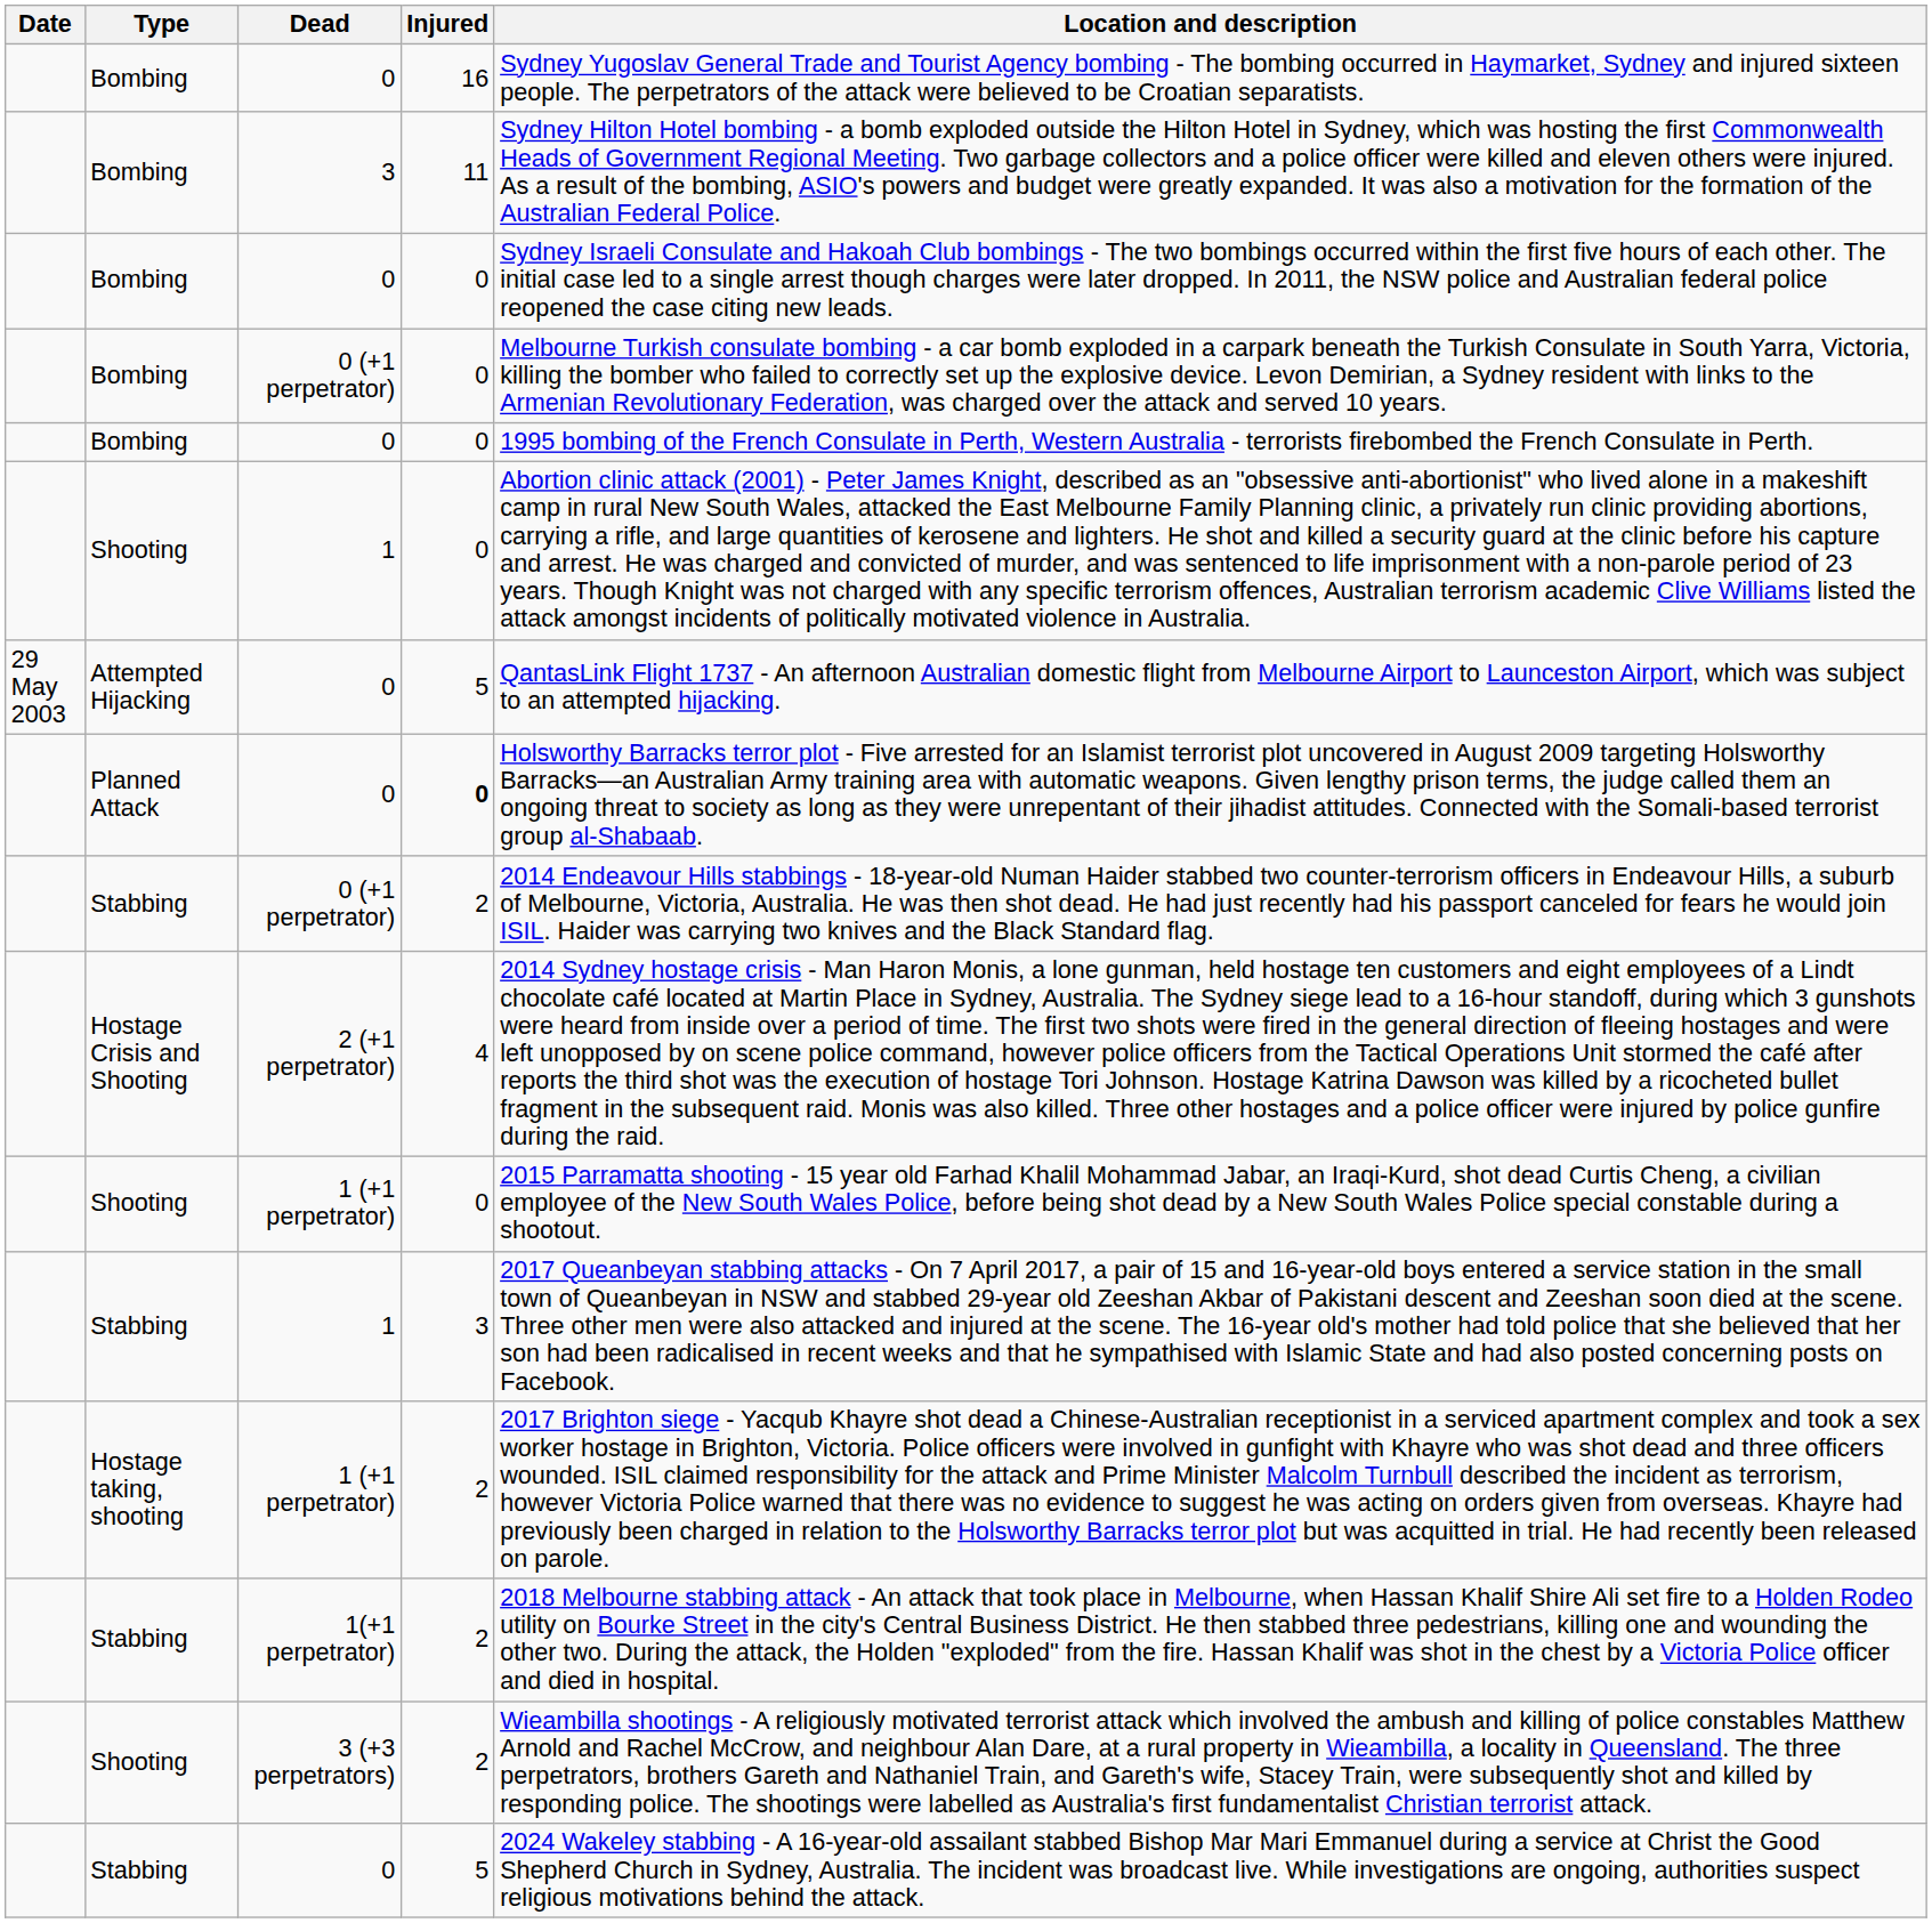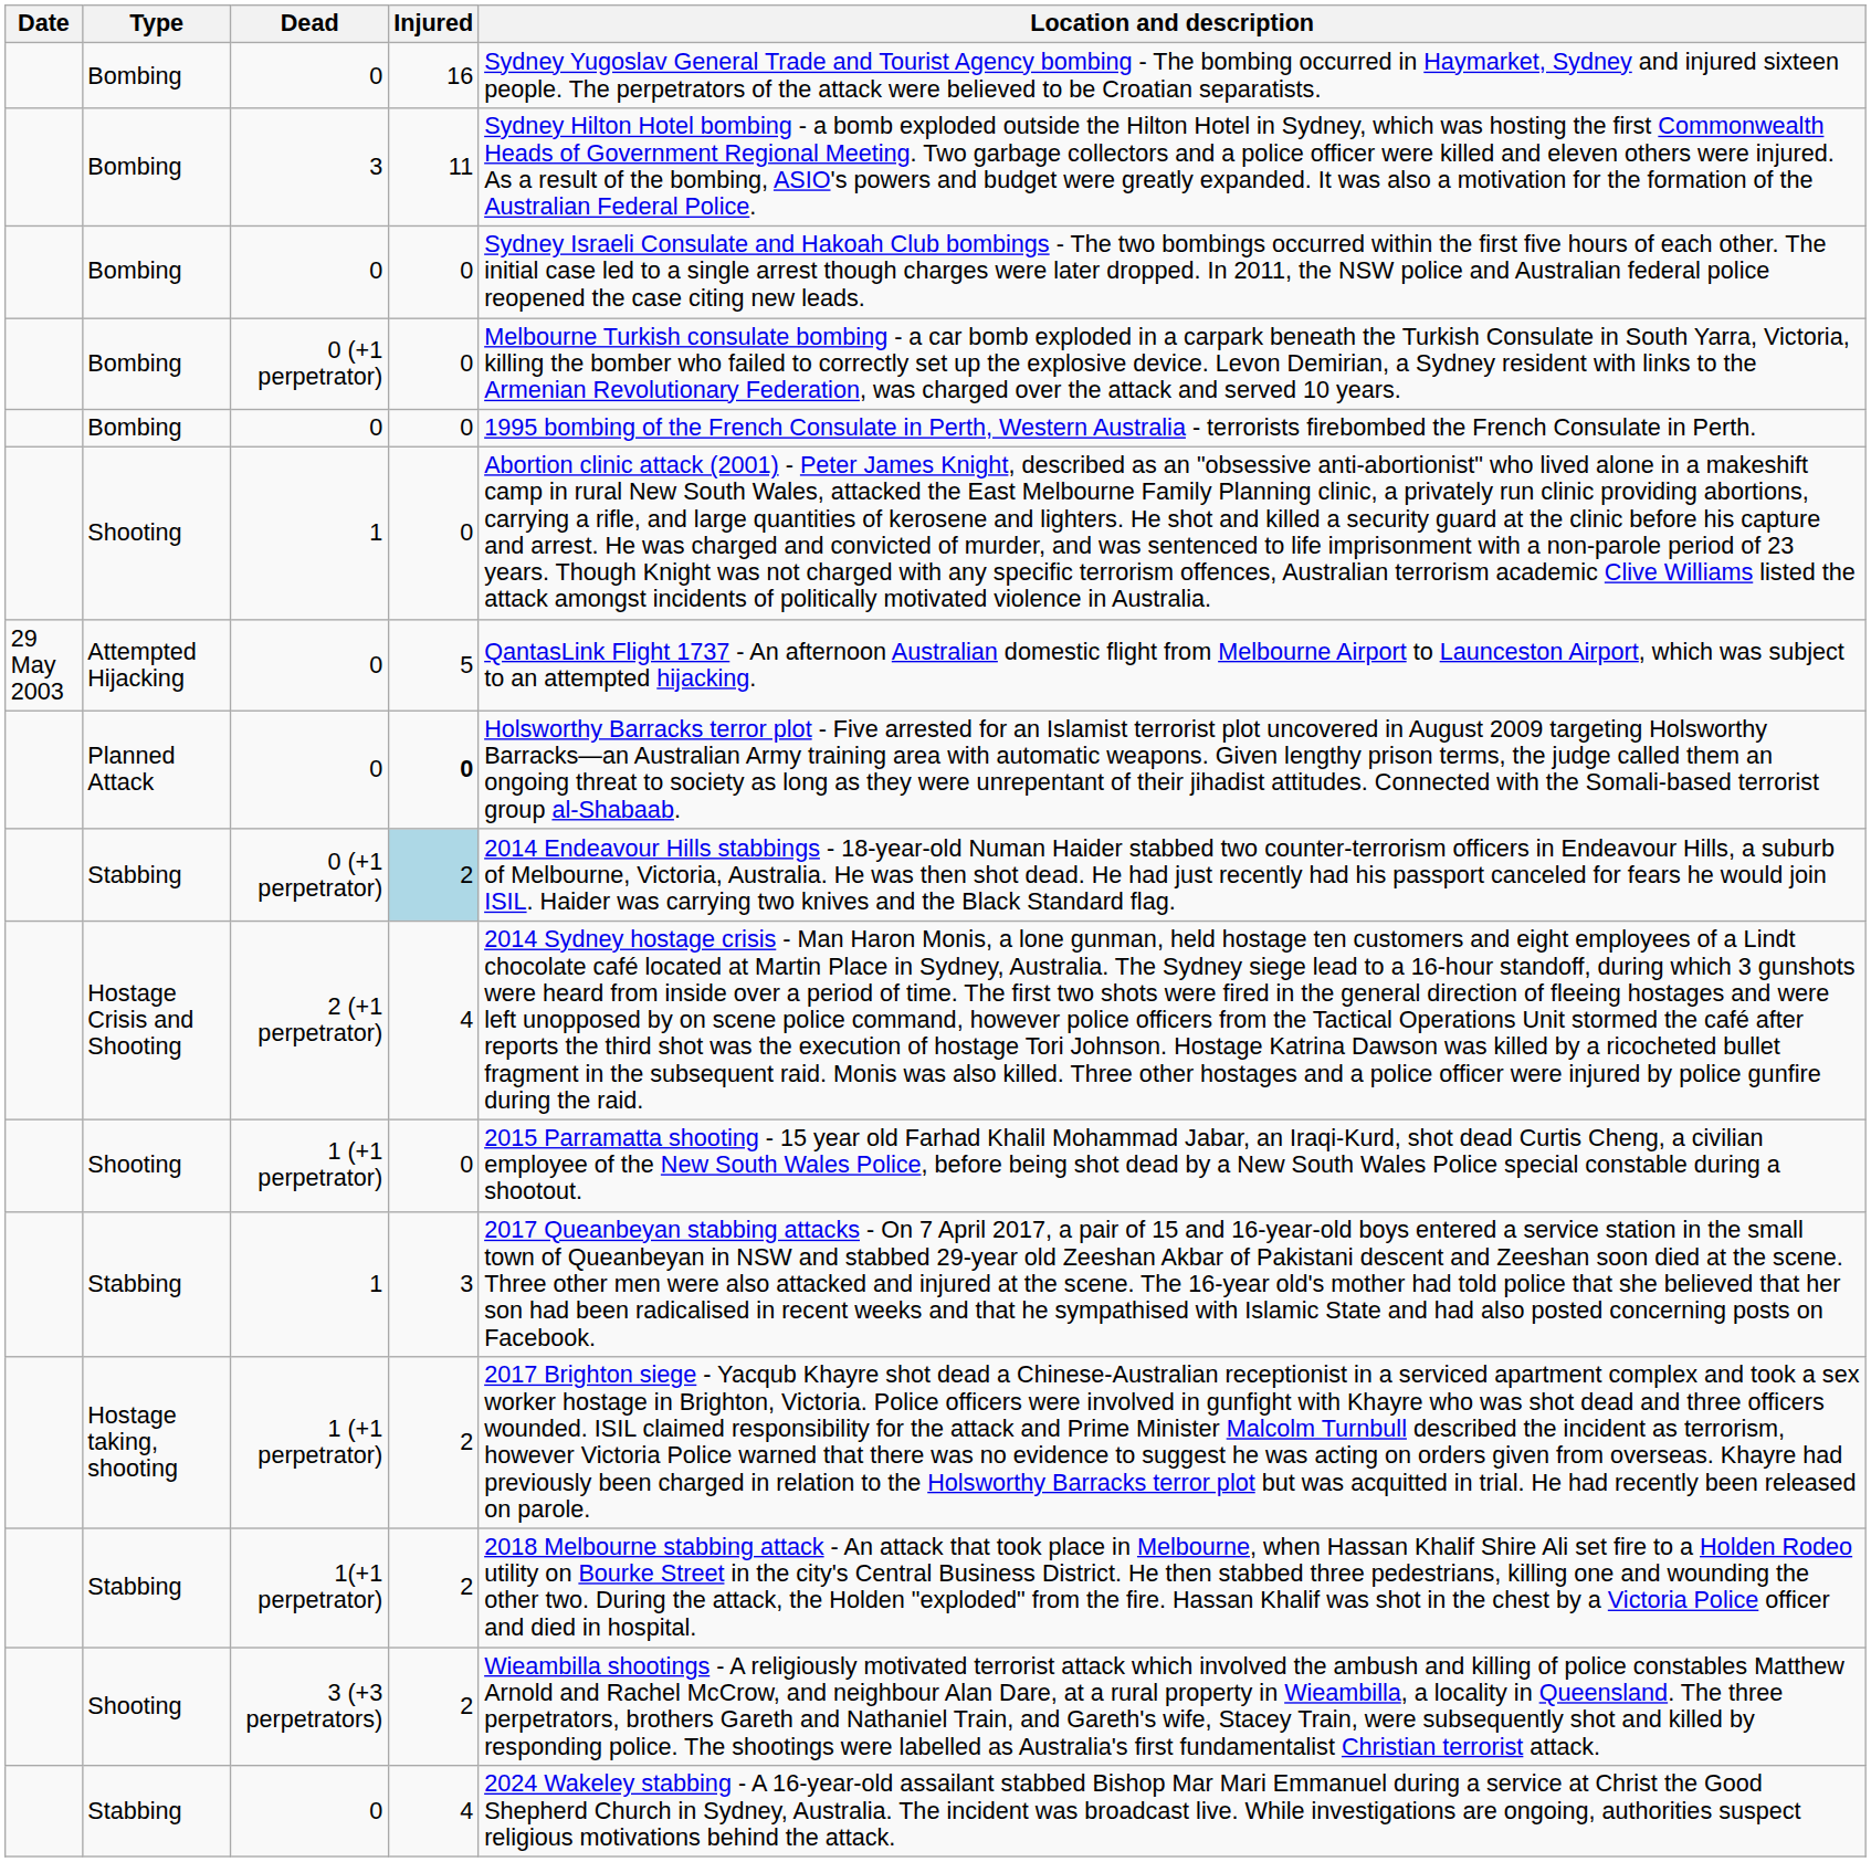 <table class="wikitable sortable">
 <tr>
 <th style="white-space:nowrap">Date</th>
 <th>Type</th>
 <th>Dead</th>
 <th>Injured</th>
 <th class="unsortable">Location and description</th>
 </tr>
 <tr>
 <td></td>
 <td>Bombing</td>
 <td align="right">0</td>
 <td align="right">16</td>
 <td><a href='#'>Sydney Yugoslav General Trade and Tourist Agency bombing</a> - The bombing occurred in <a href='#'>Haymarket, Sydney</a> and injured sixteen people. The perpetrators of the attack were believed to be Croatian separatists.</td>
 </tr>
 <tr>
 <td></td>
 <td>Bombing</td>
 <td align="right">3</td>
 <td align="right">11</td>
 <td><a href='#'>Sydney Hilton Hotel bombing</a> - a bomb exploded outside the Hilton Hotel in Sydney, which was hosting the first <a href='#'>Commonwealth Heads of Government Regional Meeting</a>. Two garbage collectors and a police officer were killed and eleven others were injured. As a result of the bombing, <a href='#'>ASIO</a>'s powers and budget were greatly expanded. It was also a motivation for the formation of the <a href='#'>Australian Federal Police</a>.</td>
 </tr>
 <tr>
 <td></td>
 <td>Bombing</td>
 <td align="right">0</td>
 <td align="right">0</td>
 <td><a href='#'>Sydney Israeli Consulate and Hakoah Club bombings</a> - The two bombings occurred within the first five hours of each other. The initial case led to a single arrest though charges were later dropped. In 2011, the NSW police and Australian federal police reopened the case citing new leads.</td>
 </tr>
 <tr>
 <td></td>
 <td>Bombing</td>
 <td align="right">0 (+1 perpetrator)</td>
 <td align="right">0</td>
 <td><a href='#'>Melbourne Turkish consulate bombing</a> - a car bomb exploded in a carpark beneath the Turkish Consulate in South Yarra, Victoria, killing the bomber who failed to correctly set up the explosive device. Levon Demirian, a Sydney resident with links to the <a href='#'>Armenian Revolutionary Federation</a>, was charged over the attack and served 10 years.</td>
 </tr>
 <tr>
 <td></td>
 <td>Bombing</td>
 <td align="right">0</td>
 <td align="right">0</td>
 <td><a href='#'>1995 bombing of the French Consulate in Perth, Western Australia</a> - terrorists firebombed the French Consulate in Perth.</td>
 </tr>
 <tr>
 <td></td>
 <td>Shooting</td>
 <td align="right">1</td>
 <td align="right">0</td>
 <td><a href='#'>Abortion clinic attack (2001)</a> - <a href='#'>Peter James Knight</a>, described as an "obsessive anti-abortionist" who lived alone in a makeshift camp in rural New South Wales, attacked the East Melbourne Family Planning clinic, a privately run clinic providing abortions, carrying a rifle, and large quantities of kerosene and lighters. He shot and killed a security guard at the clinic before his capture and arrest. He was charged and convicted of murder, and was sentenced to life imprisonment with a non-parole period of 23 years. Though Knight was not charged with any specific terrorism offences, Australian terrorism academic <a href='#'>Clive Williams</a> listed the attack amongst incidents of politically motivated violence in Australia.</td>
 </tr>
 <tr>
 <td>29 May 2003</td>
 <td>Attempted Hijacking</td>
 <td align="right">0</td>
 <td align="right">5</td>
 <td><a href='#'>QantasLink Flight 1737</a> - An afternoon <a href='#'>Australian</a> domestic flight from <a href='#'>Melbourne Airport</a> to <a href='#'>Launceston Airport</a>, which was subject to an attempted <a href='#'>hijacking</a>.</td>
 </tr>
 <tr>
 <td></td>
 <td>Planned Attack</td>
 <td align="right">0</td>
 <td align="right"><strong>0</strong></td>
 <td><a href='#'>Holsworthy Barracks terror plot</a> - Five arrested for an Islamist terrorist plot uncovered in August 2009 targeting Holsworthy Barracks—an Australian Army training area with automatic weapons.  Given lengthy prison terms, the judge called them an ongoing threat to society as long as they were unrepentant of their jihadist attitudes. Connected with the Somali-based terrorist group <a href='#'>al-Shabaab</a>.</td>
 </tr>
 <tr>
 <td></td>
 <td>Stabbing</td>
 <td align="right">0 (+1 perpetrator)</td>
-<td align="right">2</td>
+<td align="right" style="background: lightblue;">2</td>
 <td><a href='#'>2014 Endeavour Hills stabbings</a> - 18-year-old Numan Haider stabbed two counter-terrorism officers in Endeavour Hills, a suburb of Melbourne, Victoria, Australia. He was then shot dead.  He had just recently had his passport canceled for fears he would join <a href='#'>ISIL</a>. Haider was carrying two knives and the Black Standard flag.</td>
 </tr>
 <tr>
 <td></td>
 <td>Hostage Crisis and Shooting</td>
 <td align="right">2 (+1 perpetrator)</td>
 <td align="right">4</td>
 <td><a href='#'>2014 Sydney hostage crisis</a> - Man Haron Monis, a lone gunman, held hostage ten customers and eight employees of a Lindt chocolate café located at Martin Place in Sydney, Australia. The Sydney siege lead to a 16-hour standoff, during which 3 gunshots were heard from inside over a period of time. The first two shots were fired in the general direction of fleeing hostages and were left unopposed by on scene police command, however police officers from the Tactical Operations Unit stormed the café after reports the third shot was the execution of hostage Tori Johnson. Hostage Katrina Dawson was killed by a ricocheted bullet fragment in the subsequent raid. Monis was also killed. Three other hostages and a police officer were injured by police gunfire during the raid.</td>
 </tr>
 <tr>
 <td></td>
 <td>Shooting</td>
 <td align="right">1 (+1 perpetrator)</td>
 <td align="right">0</td>
 <td><a href='#'>2015 Parramatta shooting</a> - 15 year old Farhad Khalil Mohammad Jabar, an Iraqi-Kurd, shot dead Curtis Cheng, a civilian employee of the <a href='#'>New South Wales Police</a>, before being shot dead by a New South Wales Police special constable during a shootout.</td>
 </tr>
 <tr>
 <td></td>
 <td>Stabbing</td>
 <td align="right">1</td>
 <td align="right">3</td>
 <td><a href='#'>2017 Queanbeyan stabbing attacks</a> - On 7 April 2017, a pair of 15 and 16-year-old boys entered a service station in the small town of Queanbeyan in NSW and stabbed 29-year old Zeeshan Akbar of Pakistani descent and Zeeshan soon died at the scene. Three other men were also attacked and injured at the scene. The 16-year old's mother had told police that she believed that her son had been radicalised in recent weeks and that he sympathised with Islamic State and had also posted concerning posts on Facebook.</td>
 </tr>
 <tr>
 <td></td>
 <td>Hostage taking, shooting</td>
 <td align="right">1 (+1 perpetrator)</td>
 <td align="right">2</td>
 <td><a href='#'>2017 Brighton siege</a> - Yacqub Khayre shot dead a Chinese-Australian receptionist in a serviced apartment complex and took a sex worker hostage in Brighton, Victoria. Police officers were involved in gunfight with Khayre who was shot dead and three officers wounded. ISIL claimed responsibility for the attack and Prime Minister <a href='#'>Malcolm Turnbull</a> described the incident as terrorism, however Victoria Police warned that there was no evidence to suggest he was acting on orders given from overseas. Khayre had previously been charged in relation to the <a href='#'>Holsworthy Barracks terror plot</a> but was acquitted in trial. He had recently been released on parole.</td>
 </tr>
 <tr>
 <td></td>
 <td>Stabbing</td>
 <td align="right">1(+1 perpetrator)</td>
 <td align="right">2</td>
 <td><a href='#'>2018 Melbourne stabbing attack</a> - An attack that took place in <a href='#'>Melbourne</a>, when Hassan Khalif Shire Ali set fire to a <a href='#'>Holden Rodeo</a> utility on <a href='#'>Bourke Street</a> in the city's Central Business District. He then stabbed three pedestrians, killing one and wounding the other two. During the attack, the Holden "exploded" from the fire. Hassan Khalif was shot in the chest by a <a href='#'>Victoria Police</a> officer and died in hospital.</td>
 </tr>
 <tr>
 <td></td>
 <td>Shooting</td>
 <td align="right">3 (+3 perpetrators)</td>
 <td align="right">2</td>
 <td><a href='#'>Wieambilla shootings</a> - A religiously motivated terrorist attack which involved the ambush and killing of police constables Matthew Arnold and Rachel McCrow, and neighbour Alan Dare, at a rural property in <a href='#'>Wieambilla</a>, a locality in <a href='#'>Queensland</a>. The three perpetrators, brothers Gareth and Nathaniel Train, and Gareth's wife, Stacey Train, were subsequently shot and killed by responding police. The shootings were labelled as Australia's first fundamentalist <a href='#'>Christian terrorist</a> attack.</td>
 </tr>
 <tr>
 <td></td>
 <td>Stabbing</td>
 <td align="right">0</td>
-<td align="right">5</td>
+<td align="right">4</td>
 <td><a href='#'>2024 Wakeley stabbing</a> - A 16-year-old assailant stabbed Bishop Mar Mari Emmanuel during a service at Christ the Good Shepherd Church in Sydney, Australia. The incident was broadcast live. While investigations are ongoing, authorities suspect religious motivations behind the attack.</td>
 </tr>
 </table>
